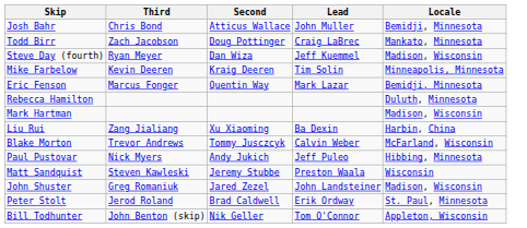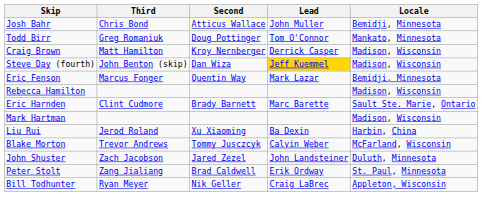 <table class=wikitable>
 <tr>
 <th>Skip</th>
 <th>Third</th>
 <th>Second</th>
 <th>Lead</th>
 <th>Locale</th>
 </tr>
 <tr>
 <td><a href='#'>Josh Bahr</a></td>
 <td><a href='#'>Chris Bond</a></td>
-<td><a href='#'>Atticus Wallace</a></td>
+<td style="background: lightyellow;"><a href='#'>Atticus Wallace</a></td>
 <td><a href='#'>John Muller</a></td>
 <td> <a href='#'>Bemidji</a>, <a href='#'>Minnesota</a></td>
 </tr>
 <tr>
 <td><a href='#'>Todd Birr</a></td>
-<td><a href='#'>Zach Jacobson</a></td>
+<td><a href='#'>Greg Romaniuk</a></td>
 <td><a href='#'>Doug Pottinger</a></td>
-<td><a href='#'>Craig LaBrec</a></td>
+<td><a href='#'>Tom O'Connor</a></td>
 <td> <a href='#'>Mankato</a>, <a href='#'>Minnesota</a></td>
 </tr>
 <tr>
-<td><a href='#'>Steve Day</a> (fourth)</td>
-<td><a href='#'>Ryan Meyer</a></td>
-<td><a href='#'>Dan Wiza</a></td>
-<td><a href='#'>Jeff Kuemmel</a></td>
+<td><a href='#'>Craig Brown</a></td>
+<td><a href='#'>Matt Hamilton</a></td>
+<td><a href='#'>Kroy Nernberger</a></td>
+<td><a href='#'>Derrick Casper</a></td>
 <td> <a href='#'>Madison</a>, <a href='#'>Wisconsin</a></td>
 </tr>
 <tr>
-<td><a href='#'>Mike Farbelow</a></td>
-<td><a href='#'>Kevin Deeren</a></td>
-<td><a href='#'>Kraig Deeren</a></td>
-<td><a href='#'>Tim Solin</a></td>
-<td> <a href='#'>Minneapolis, Minnesota</a></td>
+<td><a href='#'>Steve Day</a> (fourth)</td>
+<td><a href='#'>John Benton</a> (skip)</td>
+<td><a href='#'>Dan Wiza</a></td>
+<td style="background: gold;"><a href='#'>Jeff Kuemmel</a></td>
+<td> <a href='#'>Madison</a>, <a href='#'>Wisconsin</a></td>
 </tr>
 <tr>
 <td><a href='#'>Eric Fenson</a></td>
 <td><a href='#'>Marcus Fonger</a></td>
 <td><a href='#'>Quentin Way</a></td>
 <td><a href='#'>Mark Lazar</a></td>
 <td> <a href='#'>Bemidji, Minnesota</a></td>
 </tr>
 <tr>
 <td><a href='#'>Rebecca Hamilton</a></td>
 <td></td>
 <td></td>
 <td></td>
-<td> <a href='#'>Duluth</a>, <a href='#'>Minnesota</a></td>
+<td> <a href='#'>Madison</a>, <a href='#'>Wisconsin</a></td>
+</tr>
+<tr>
+<td><a href='#'>Eric Harnden</a></td>
+<td><a href='#'>Clint Cudmore</a></td>
+<td><a href='#'>Brady Barnett</a></td>
+<td><a href='#'>Marc Barette</a></td>
+<td> <a href='#'>Sault Ste. Marie</a>, <a href='#'>Ontario</a></td>
 </tr>
 <tr>
 <td><a href='#'>Mark Hartman</a></td>
 <td></td>
 <td></td>
 <td></td>
 <td> <a href='#'>Madison</a>, <a href='#'>Wisconsin</a></td>
 </tr>
 <tr>
 <td><a href='#'>Liu Rui</a></td>
-<td><a href='#'>Zang Jialiang</a></td>
+<td><a href='#'>Jerod Roland</a></td>
 <td><a href='#'>Xu Xiaoming</a></td>
 <td><a href='#'>Ba Dexin</a></td>
 <td> <a href='#'>Harbin</a>, <a href='#'>China</a></td>
 </tr>
 <tr>
 <td><a href='#'>Blake Morton</a></td>
 <td><a href='#'>Trevor Andrews</a></td>
 <td><a href='#'>Tommy Jusczcyk</a></td>
 <td><a href='#'>Calvin Weber</a></td>
 <td> <a href='#'>McFarland</a>, <a href='#'>Wisconsin</a></td>
 </tr>
 <tr>
-<td><a href='#'>Paul Pustovar</a></td>
-<td><a href='#'>Nick Myers</a></td>
-<td><a href='#'>Andy Jukich</a></td>
-<td><a href='#'>Jeff Puleo</a></td>
-<td> <a href='#'>Hibbing</a>, <a href='#'>Minnesota</a></td>
-</tr>
-<tr>
-<td><a href='#'>Matt Sandquist</a></td>
-<td><a href='#'>Steven Kawleski</a></td>
-<td><a href='#'>Jeremy Stubbe</a></td>
-<td><a href='#'>Preston Waala</a></td>
-<td> <a href='#'>Wisconsin</a></td>
-</tr>
-<tr>
 <td><a href='#'>John Shuster</a></td>
-<td><a href='#'>Greg Romaniuk</a></td>
+<td><a href='#'>Zach Jacobson</a></td>
 <td><a href='#'>Jared Zezel</a></td>
 <td><a href='#'>John Landsteiner</a></td>
-<td> <a href='#'>Madison</a>, <a href='#'>Wisconsin</a></td>
+<td> <a href='#'>Duluth</a>, <a href='#'>Minnesota</a></td>
 </tr>
 <tr>
 <td><a href='#'>Peter Stolt</a></td>
-<td><a href='#'>Jerod Roland</a></td>
+<td><a href='#'>Zang Jialiang</a></td>
 <td><a href='#'>Brad Caldwell</a></td>
 <td><a href='#'>Erik Ordway</a></td>
 <td> <a href='#'>St. Paul</a>, <a href='#'>Minnesota</a></td>
 </tr>
 <tr>
 <td><a href='#'>Bill Todhunter</a></td>
-<td><a href='#'>John Benton</a> (skip)</td>
+<td><a href='#'>Ryan Meyer</a></td>
 <td><a href='#'>Nik Geller</a></td>
-<td><a href='#'>Tom O'Connor</a></td>
+<td><a href='#'>Craig LaBrec</a></td>
 <td> <a href='#'>Appleton, Wisconsin</a></td>
 </tr>
 </table>
